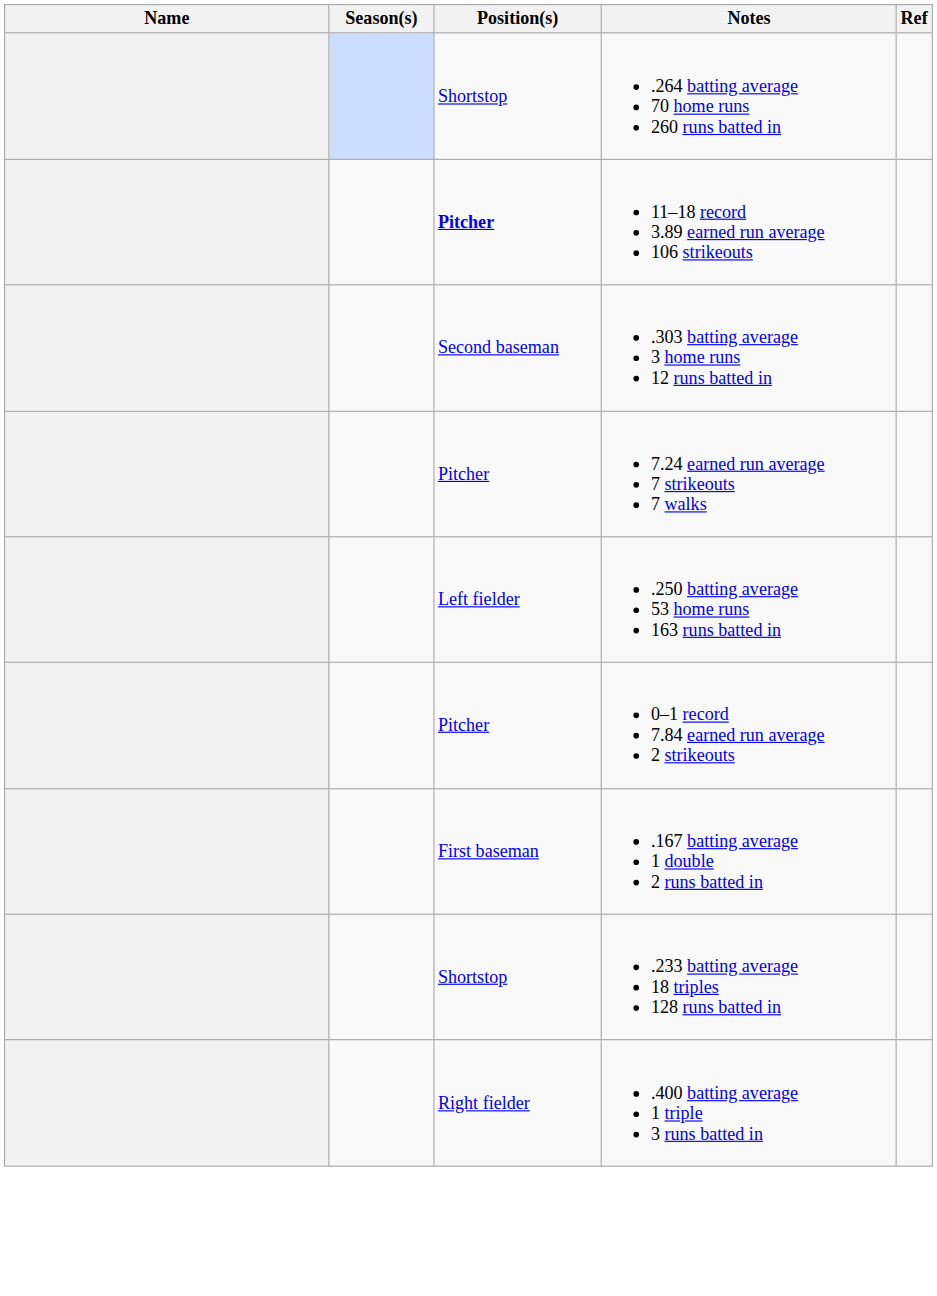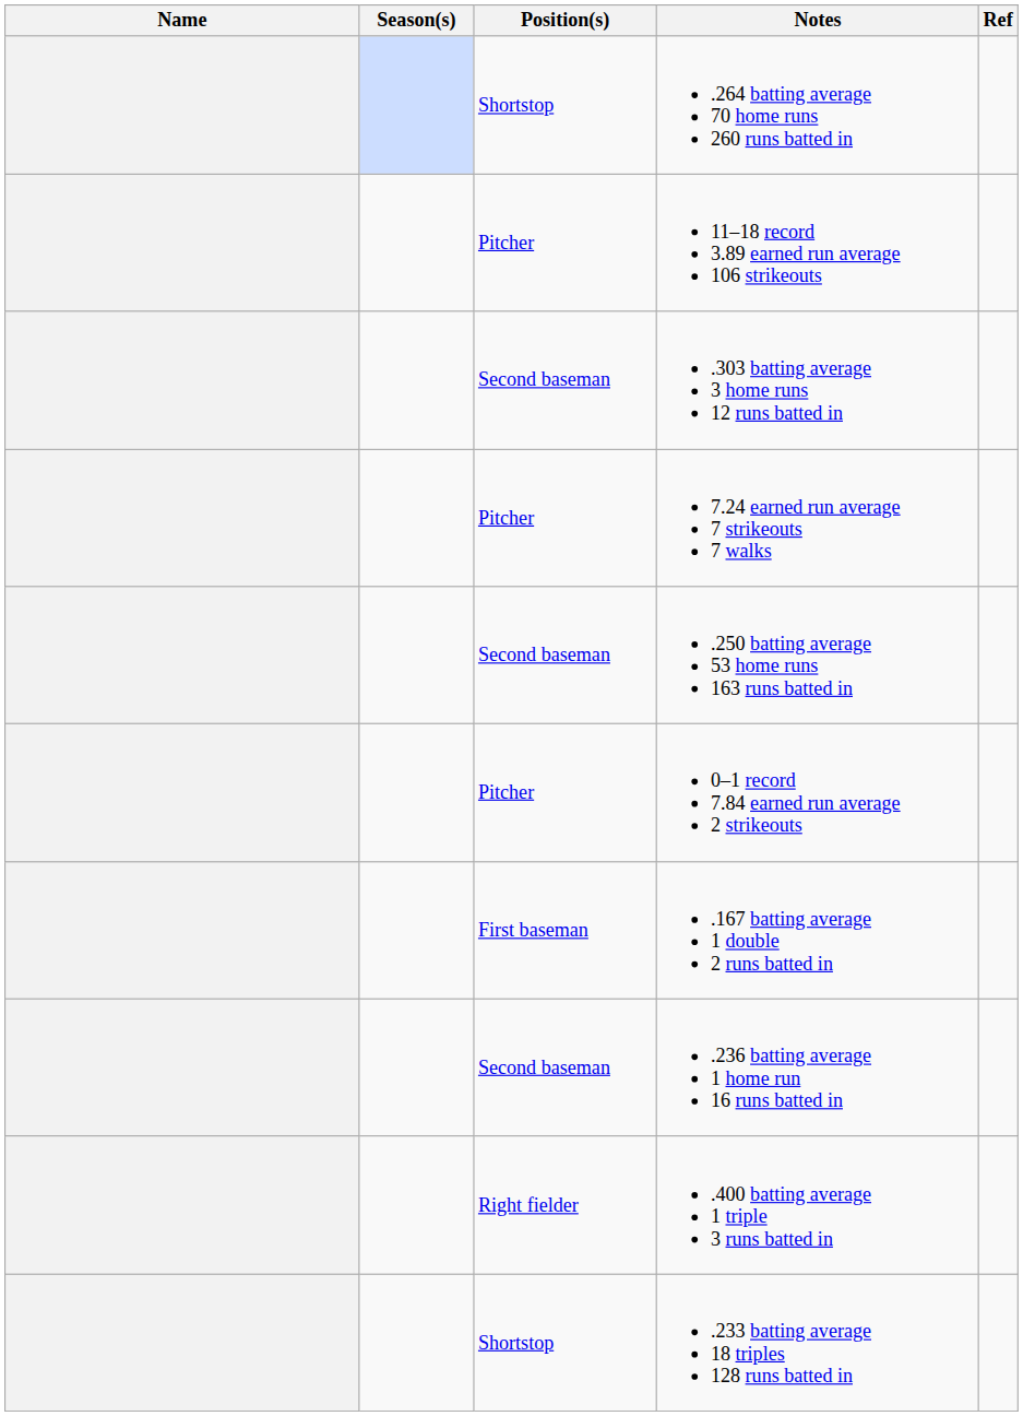 <table class="wikitable plainrowheaders sortable" width="65%">
 <tr>
 <th scope="col" width="35%">Name</th>
 <th scope="col">Season(s)</th>
 <th scope="col">Position(s)</th>
 <th scope="col" class="unsortable">Notes</th>
 <th scope="col" class="unsortable" width="2%">Ref</th>
 </tr>
 <tr>
 <th scope="row"></th>
 <td bgcolor="#ccddff"></td>
 <td><a href='#'>Shortstop</a></td>
 <td><br><ul><li>.264 <a href='#'>batting average</a></li><li>70 <a href='#'>home runs</a></li><li>260 <a href='#'>runs batted in</a></li></ul></td>
 <td></td>
 </tr>
 <tr>
 <th scope="row"></th>
 <td></td>
-<td><strong><a href='#'>Pitcher</a></strong></td>
+<td><a href='#'>Pitcher</a></td>
 <td><br><ul><li>11–18 <a href='#'>record</a></li><li>3.89 <a href='#'>earned run average</a></li><li>106 <a href='#'>strikeouts</a></li></ul></td>
 <td></td>
 </tr>
 <tr>
 <th scope="row"></th>
 <td></td>
 <td><a href='#'>Second baseman</a></td>
 <td><br><ul><li>.303 <a href='#'>batting average</a></li><li>3 <a href='#'>home runs</a></li><li>12 <a href='#'>runs batted in</a></li></ul></td>
 <td></td>
 </tr>
 <tr>
 <th scope="row"></th>
 <td></td>
 <td><a href='#'>Pitcher</a></td>
 <td><br><ul><li>7.24 <a href='#'>earned run average</a></li><li>7 <a href='#'>strikeouts</a></li><li>7 <a href='#'>walks</a></li></ul></td>
 <td></td>
 </tr>
 <tr>
 <th scope="row"></th>
 <td></td>
-<td><a href='#'>Left fielder</a></td>
+<td><a href='#'>Second baseman</a></td>
 <td><br><ul><li>.250 <a href='#'>batting average</a></li><li>53 <a href='#'>home runs</a></li><li>163 <a href='#'>runs batted in</a></li></ul></td>
 <td></td>
 </tr>
 <tr>
 <th scope="row"></th>
 <td></td>
 <td><a href='#'>Pitcher</a></td>
 <td><br><ul><li>0–1 <a href='#'>record</a></li><li>7.84 <a href='#'>earned run average</a></li><li>2 <a href='#'>strikeouts</a></li></ul></td>
 <td></td>
 </tr>
 <tr>
 <th scope="row"></th>
 <td></td>
 <td><a href='#'>First baseman</a></td>
 <td><br><ul><li>.167 <a href='#'>batting average</a></li><li>1 <a href='#'>double</a></li><li>2 <a href='#'>runs batted in</a></li></ul></td>
 <td></td>
 </tr>
 <tr>
 <th scope="row"></th>
 <td></td>
-<td><a href='#'>Shortstop</a></td>
-<td><br><ul><li>.233 <a href='#'>batting average</a></li><li>18 <a href='#'>triples</a></li><li>128 <a href='#'>runs batted in</a></li></ul></td>
+<td><a href='#'>Second baseman</a></td>
+<td><br><ul><li>.236 <a href='#'>batting average</a></li><li>1 <a href='#'>home run</a></li><li>16 <a href='#'>runs batted in</a></li></ul></td>
 <td></td>
 </tr>
 <tr>
 <th scope="row"></th>
 <td></td>
 <td><a href='#'>Right fielder</a></td>
 <td><br><ul><li>.400 <a href='#'>batting average</a></li><li>1 <a href='#'>triple</a></li><li>3 <a href='#'>runs batted in</a></li></ul></td>
 <td><br></td>
 </tr>
+<tr>
+<th scope="row"></th>
+<td></td>
+<td><a href='#'>Shortstop</a></td>
+<td><br><ul><li>.233 <a href='#'>batting average</a></li><li>18 <a href='#'>triples</a></li><li>128 <a href='#'>runs batted in</a></li></ul></td>
+<td></td>
+</tr>
 </table>
